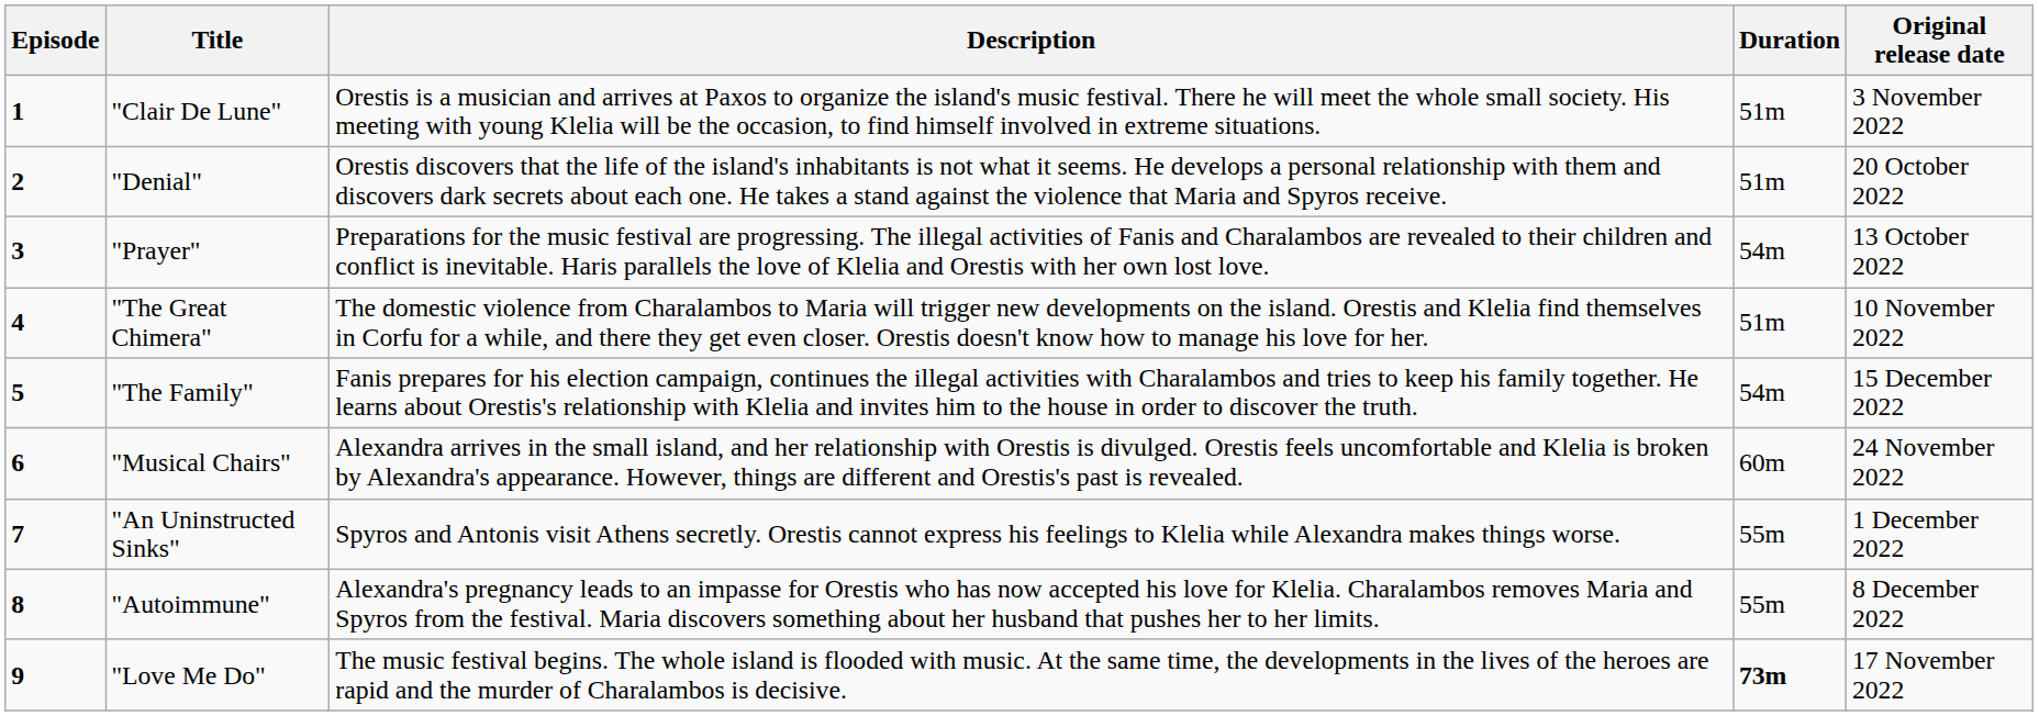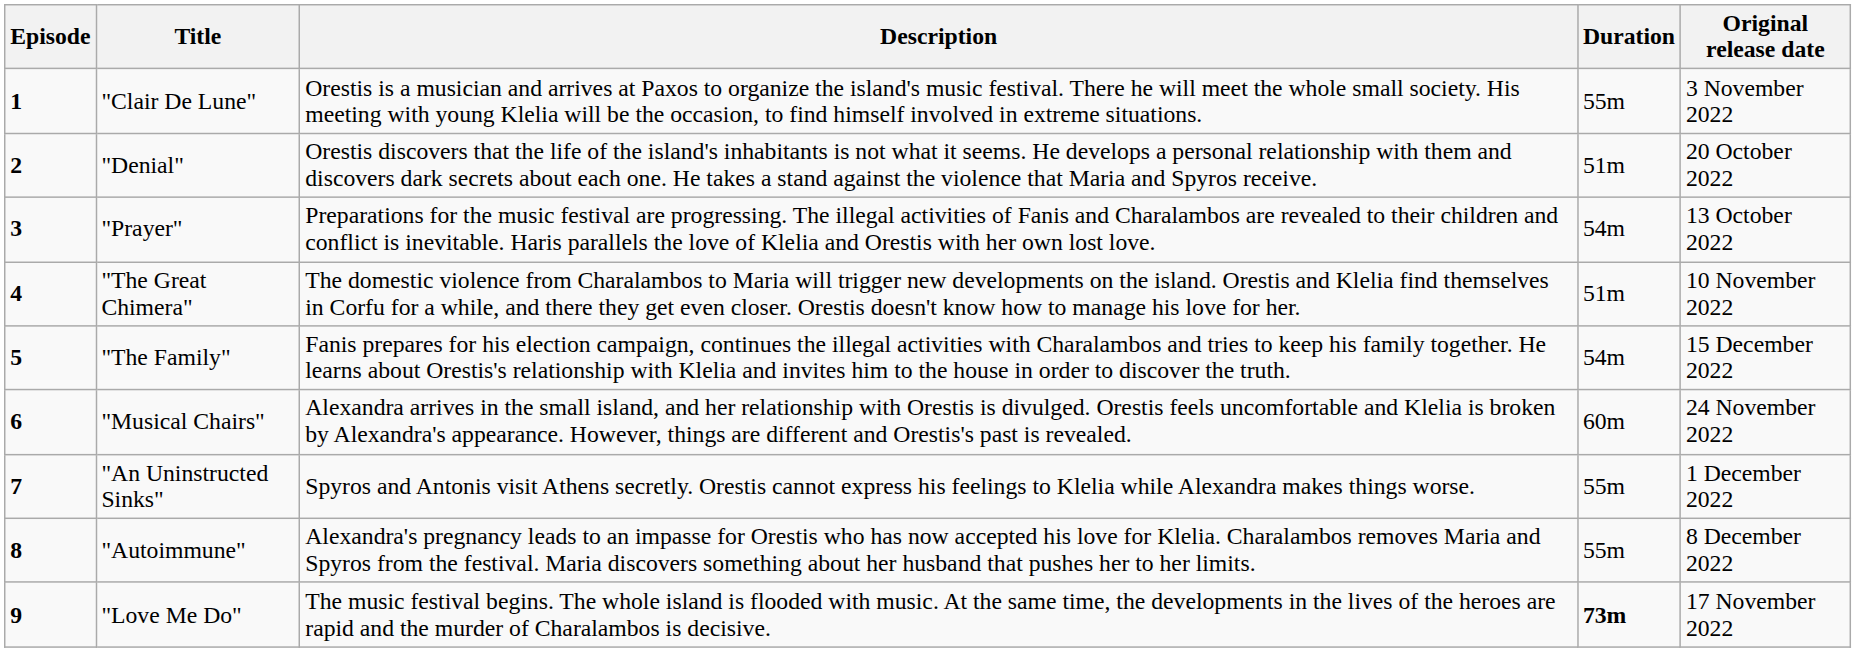 <table class="unsortable wikitable plainrowheaders">
 <tr>
 <th scope="col">Episode</th>
 <th scope="col">Title</th>
 <th scope="col">Description</th>
 <th scope="col">Duration</th>
 <th scope="col">Original release date</th>
 </tr>
 <tr>
 <td><strong>1</strong></td>
 <td>"Clair De Lune"</td>
 <td>Orestis is a musician and arrives at Paxos to organize the island's music festival. There he will meet the whole small society. His meeting with young Klelia will be the occasion, to find himself involved in extreme situations.</td>
-<td>51m</td>
+<td>55m</td>
 <td>3 November 2022</td>
 </tr>
 <tr>
 <td><strong>2</strong></td>
 <td>"Denial"</td>
 <td>Orestis discovers that the life of the island's inhabitants is not what it seems. He develops a personal relationship with them and discovers dark secrets about each one. He takes a stand against the violence that Maria and Spyros receive.</td>
 <td>51m</td>
 <td>20 October 2022</td>
 </tr>
 <tr>
 <td><strong>3</strong></td>
 <td>"Prayer"</td>
 <td>Preparations for the music festival are progressing. The illegal activities of Fanis and Charalambos are revealed to their children and conflict is inevitable. Haris parallels the love of Klelia and Orestis with her own lost love.</td>
 <td>54m</td>
 <td>13 October 2022</td>
 </tr>
 <tr>
 <td><strong>4</strong></td>
 <td>"The Great Chimera"</td>
 <td>The domestic violence from Charalambos to Maria will trigger new developments on the island. Orestis and Klelia find themselves in Corfu for a while, and there they get even closer. Orestis doesn't know how to manage his love for her.</td>
 <td>51m</td>
 <td>10 November 2022</td>
 </tr>
 <tr>
 <td><strong>5</strong></td>
 <td>"The Family"</td>
 <td>Fanis prepares for his election campaign, continues the illegal activities with Charalambos and tries to keep his family together. He learns about Orestis's relationship with Klelia and invites him to the house in order to discover the truth.</td>
 <td>54m</td>
 <td>15 December 2022</td>
 </tr>
 <tr>
 <td><strong>6</strong></td>
 <td>"Musical Chairs"</td>
 <td>Alexandra arrives in the small island, and her relationship with Orestis is divulged. Orestis feels uncomfortable and Klelia is broken by Alexandra's appearance. However, things are different and Orestis's past is revealed.</td>
 <td>60m</td>
 <td>24 November 2022</td>
 </tr>
 <tr>
 <td><strong>7</strong></td>
 <td>"An Uninstructed Sinks"</td>
 <td>Spyros and Antonis visit Athens secretly. Orestis cannot express his feelings to Klelia while Alexandra makes things worse.</td>
 <td>55m</td>
 <td>1 December 2022</td>
 </tr>
 <tr>
 <td><strong>8</strong></td>
 <td>"Autoimmune"</td>
 <td>Alexandra's pregnancy leads to an impasse for Orestis who has now accepted his love for Klelia. Charalambos removes Maria and Spyros from the festival. Maria discovers something about her husband that pushes her to her limits.</td>
 <td>55m</td>
 <td>8 December 2022</td>
 </tr>
 <tr>
 <td><strong>9</strong></td>
 <td>"Love Me Do"</td>
 <td>The music festival begins. The whole island is flooded with music. At the same time, the developments in the lives of the heroes are rapid and the murder of Charalambos is decisive.</td>
 <td><strong>73m</strong></td>
 <td>17 November 2022</td>
 </tr>
 </table>
